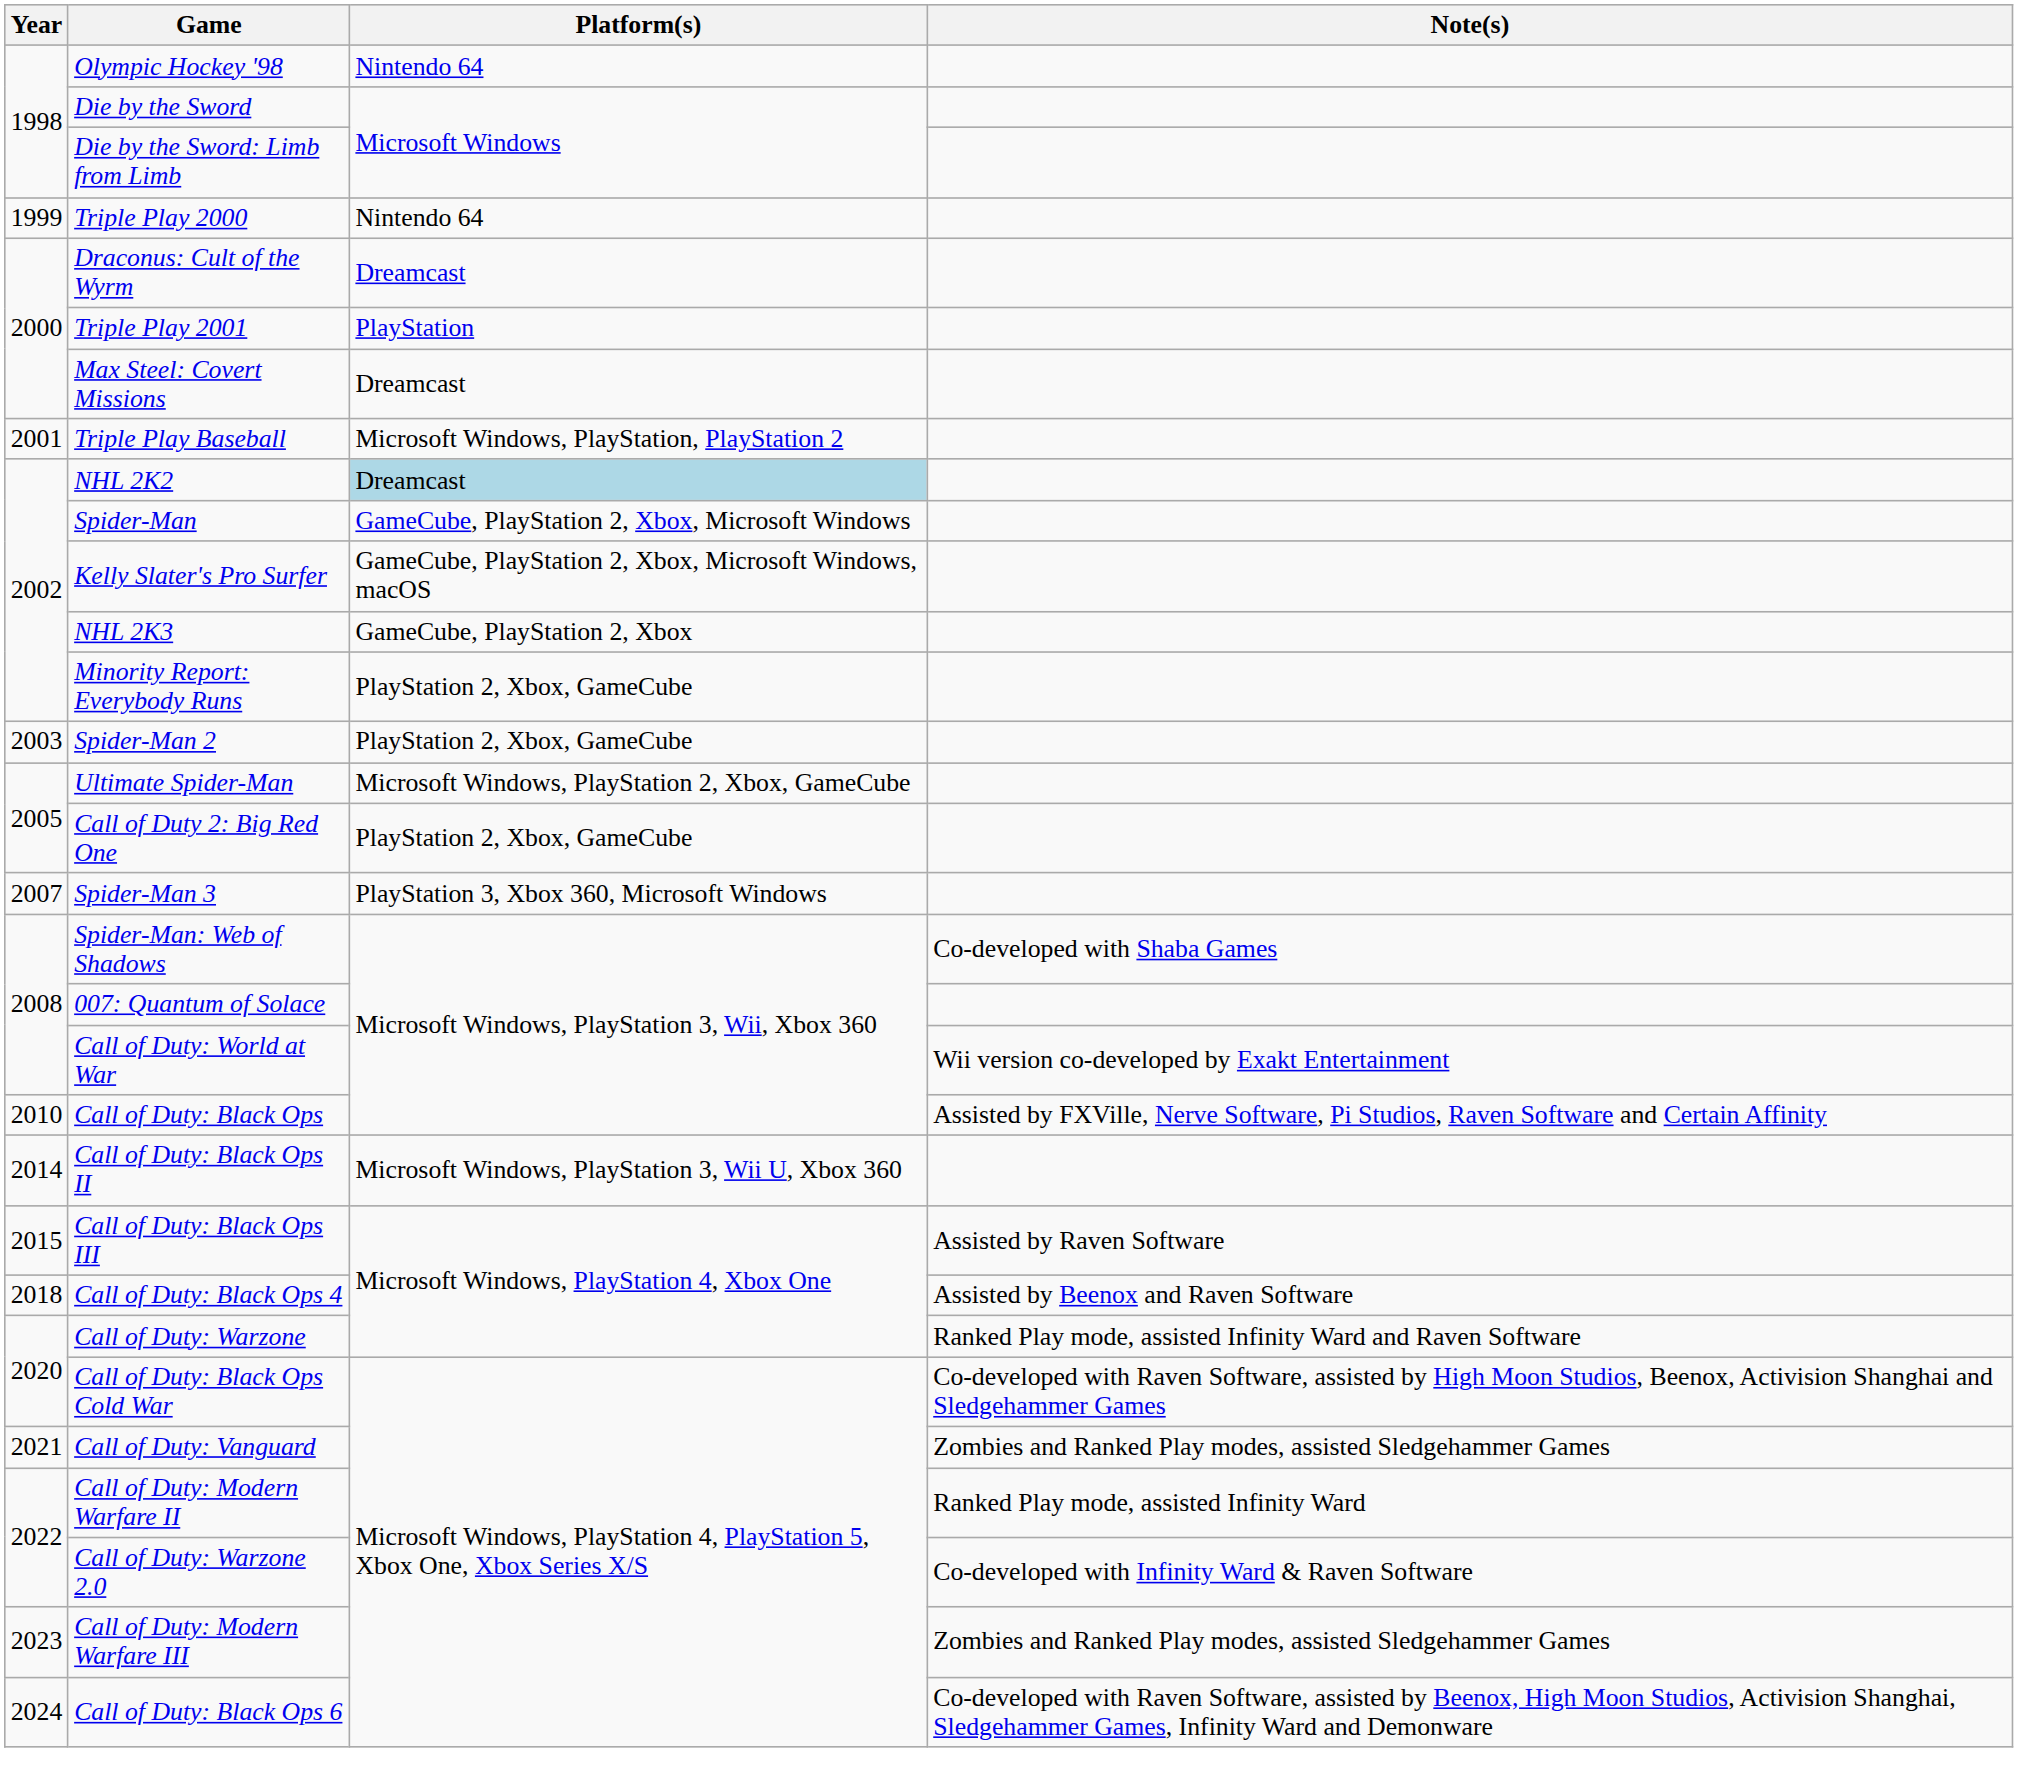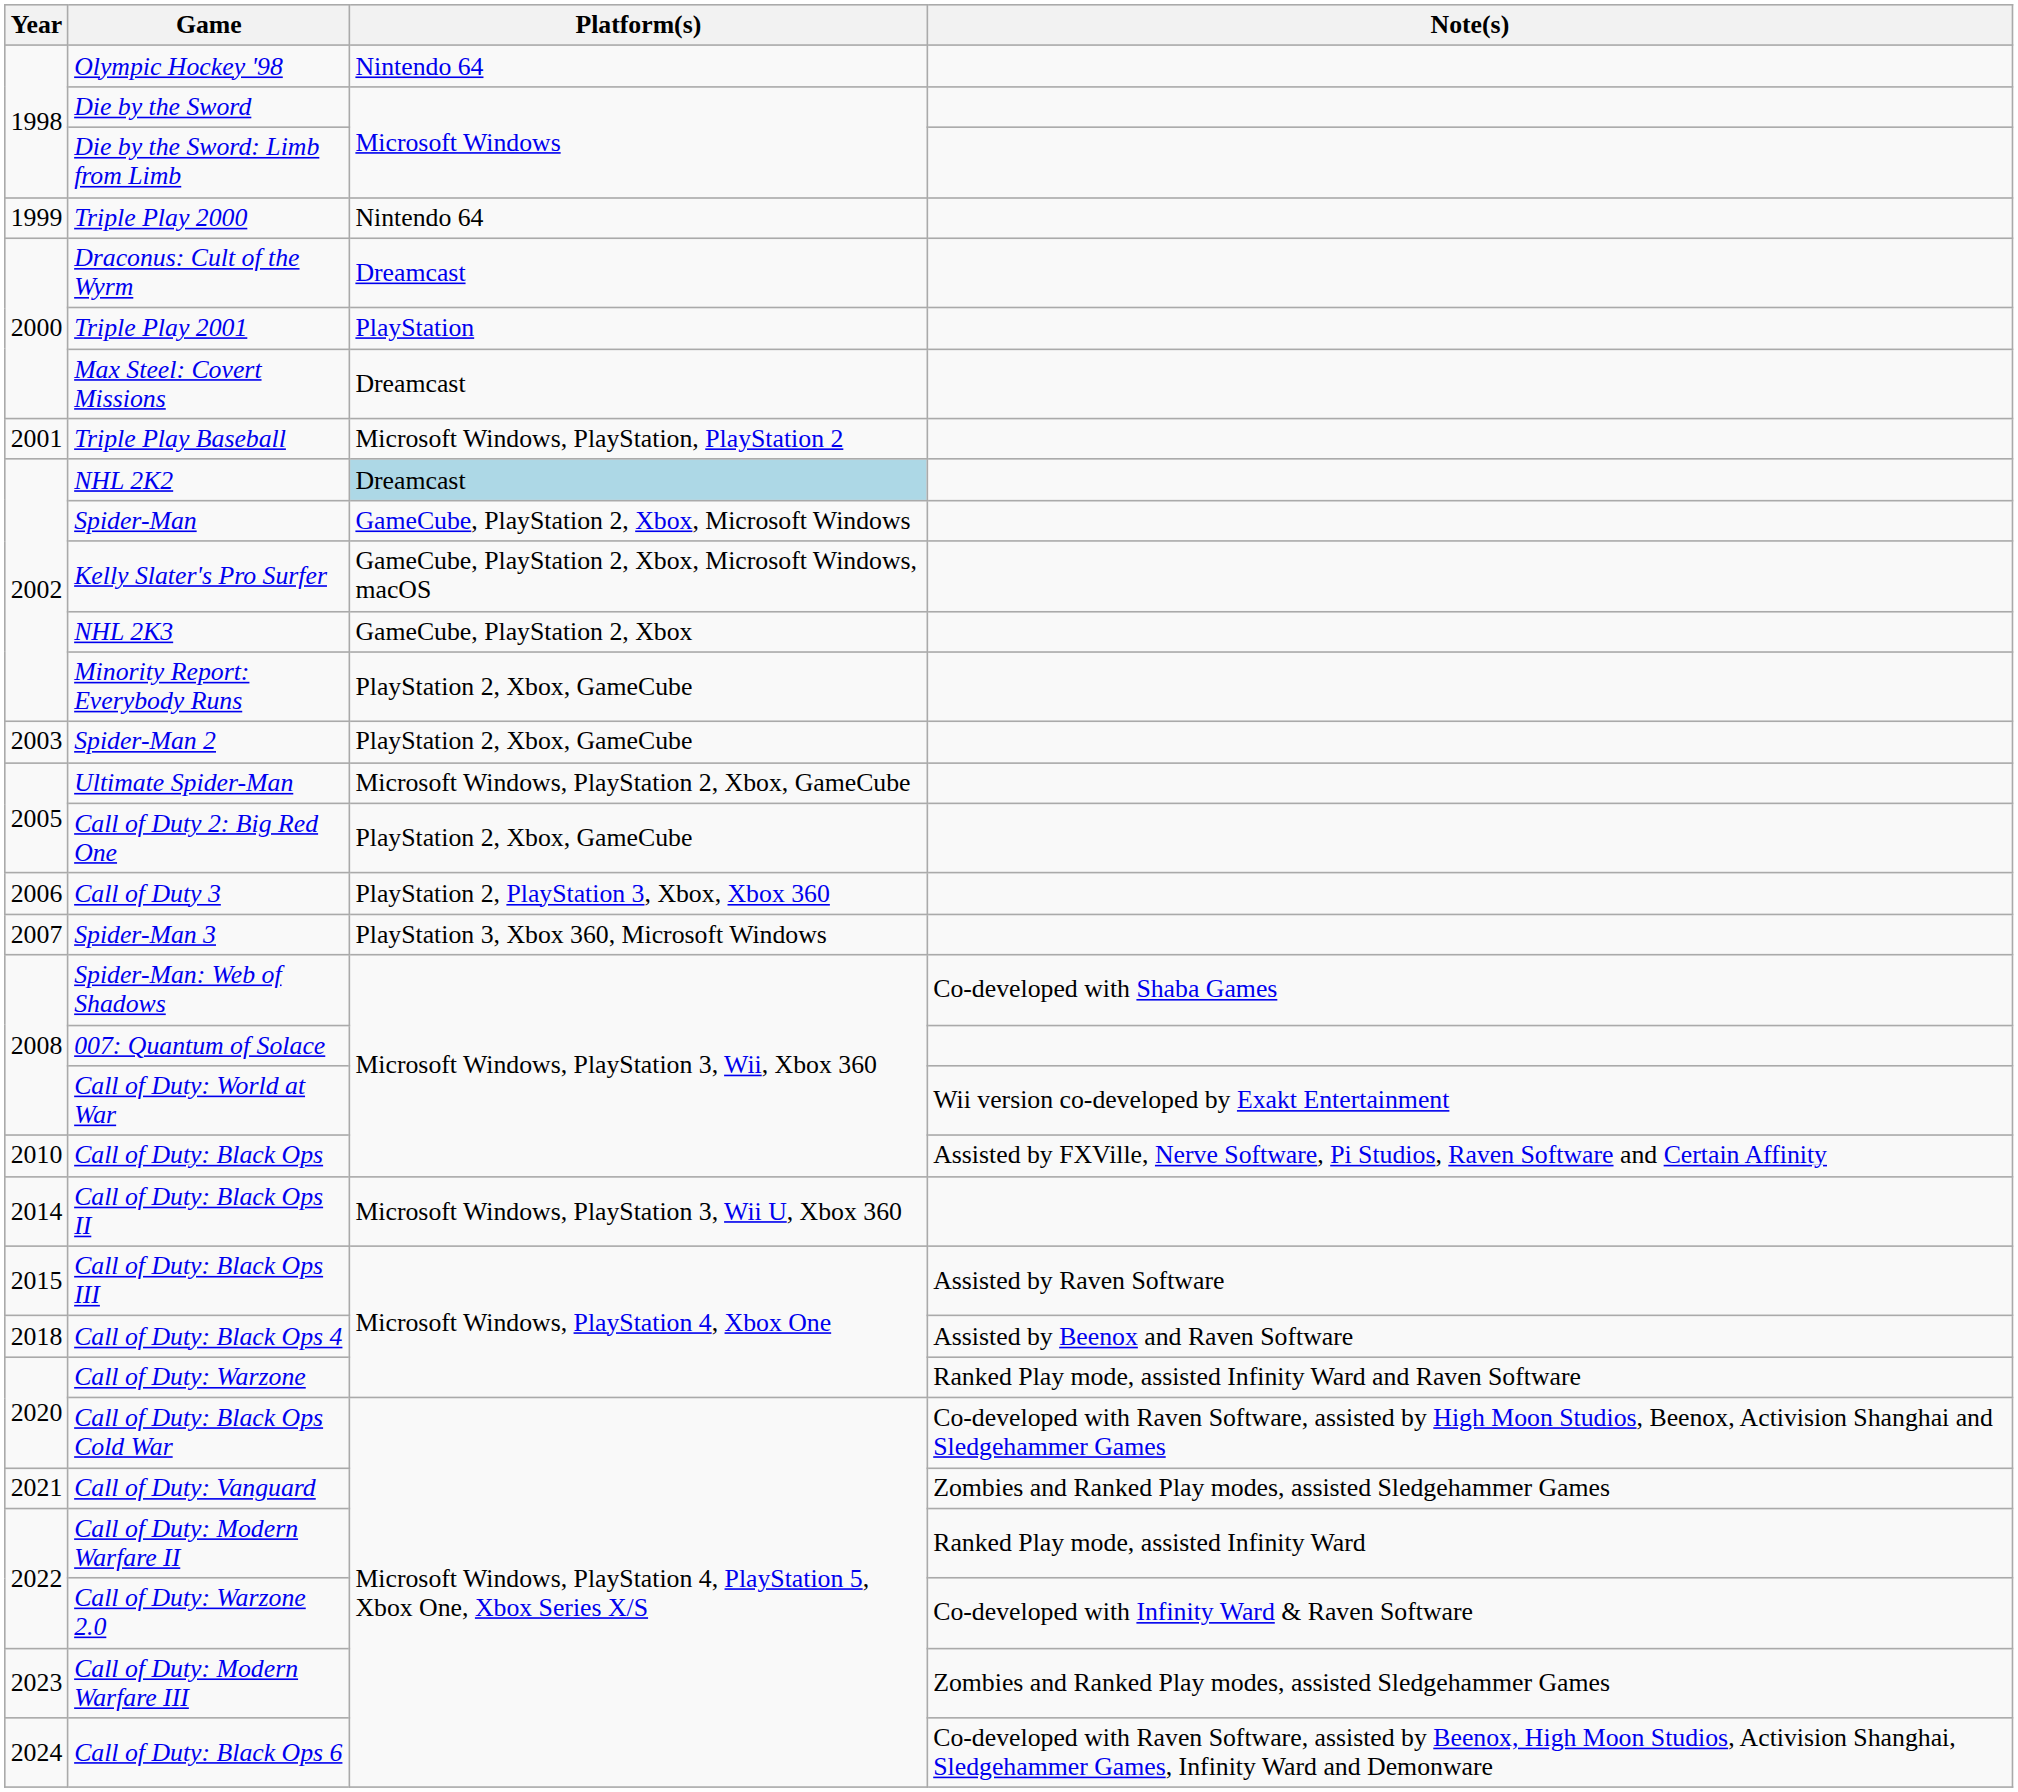 <table class="wikitable sortable">
 <tr>
 <th>Year</th>
 <th>Game</th>
 <th>Platform(s)</th>
 <th>Note(s)</th>
 </tr>
 <tr>
 <td rowspan="3">1998</td>
 <td><em><a href='#'>Olympic Hockey '98</a></em></td>
 <td><a href='#'>Nintendo 64</a></td>
 <td></td>
 </tr>
 <tr>
 <td><em><a href='#'>Die by the Sword</a></em></td>
 <td rowspan="2"><a href='#'>Microsoft Windows</a></td>
 <td></td>
 </tr>
 <tr>
 <td><em><a href='#'>Die by the Sword: Limb from Limb</a></em></td>
 <td></td>
 </tr>
 <tr>
 <td>1999</td>
 <td><em><a href='#'>Triple Play 2000</a></em></td>
 <td>Nintendo 64</td>
 <td></td>
 </tr>
 <tr>
 <td rowspan="3">2000</td>
 <td><em><a href='#'>Draconus: Cult of the Wyrm</a></em></td>
 <td><a href='#'>Dreamcast</a></td>
 <td></td>
 </tr>
 <tr>
 <td><em><a href='#'>Triple Play 2001</a></em></td>
 <td><a href='#'>PlayStation</a></td>
 <td></td>
 </tr>
 <tr>
 <td><em><a href='#'>Max Steel: Covert Missions</a></em></td>
 <td>Dreamcast</td>
 <td></td>
 </tr>
 <tr>
 <td>2001</td>
 <td><em><a href='#'>Triple Play Baseball</a></em></td>
 <td>Microsoft Windows, PlayStation, <a href='#'>PlayStation 2</a></td>
 <td></td>
 </tr>
 <tr>
 <td rowspan="5">2002</td>
 <td><em><a href='#'>NHL 2K2</a></em></td>
 <td style="background: lightblue;">Dreamcast</td>
 <td></td>
 </tr>
 <tr>
 <td><em><a href='#'>Spider-Man</a></em></td>
 <td><a href='#'>GameCube</a>, PlayStation 2, <a href='#'>Xbox</a>, Microsoft Windows</td>
 <td></td>
 </tr>
 <tr>
 <td><em><a href='#'>Kelly Slater's Pro Surfer</a></em></td>
 <td>GameCube, PlayStation 2, Xbox, Microsoft Windows, macOS</td>
 <td></td>
 </tr>
 <tr>
 <td><em><a href='#'>NHL 2K3</a></em></td>
 <td>GameCube, PlayStation 2, Xbox</td>
 <td></td>
 </tr>
 <tr>
 <td><em><a href='#'>Minority Report: Everybody Runs</a></em></td>
 <td>PlayStation 2, Xbox, GameCube</td>
 <td></td>
 </tr>
 <tr>
 <td>2003</td>
 <td><em><a href='#'>Spider-Man 2</a></em></td>
 <td>PlayStation 2, Xbox, GameCube</td>
 <td></td>
 </tr>
 <tr>
 <td rowspan="2">2005</td>
 <td><em><a href='#'>Ultimate Spider-Man</a></em></td>
 <td>Microsoft Windows, PlayStation 2, Xbox, GameCube</td>
 <td></td>
 </tr>
 <tr>
 <td><em><a href='#'>Call of Duty 2: Big Red One</a></em></td>
 <td>PlayStation 2, Xbox, GameCube</td>
 <td></td>
 </tr>
 <tr>
+<td>2006</td>
+<td><em><a href='#'>Call of Duty 3</a></em></td>
+<td>PlayStation 2, <a href='#'>PlayStation 3</a>, Xbox, <a href='#'>Xbox 360</a></td>
+<td></td>
+</tr>
+<tr>
 <td>2007</td>
 <td><em><a href='#'>Spider-Man 3</a></em></td>
 <td>PlayStation 3, Xbox 360, Microsoft Windows</td>
 <td></td>
 </tr>
 <tr>
 <td rowspan="3">2008</td>
 <td><em><a href='#'>Spider-Man: Web of Shadows</a></em></td>
 <td rowspan="4">Microsoft Windows, PlayStation 3, <a href='#'>Wii</a>, Xbox 360</td>
 <td>Co-developed with <a href='#'>Shaba Games</a></td>
 </tr>
 <tr>
 <td><em><a href='#'>007: Quantum of Solace</a></em></td>
 <td></td>
 </tr>
 <tr>
 <td><em><a href='#'>Call of Duty: World at War</a></em></td>
 <td>Wii version co-developed by <a href='#'>Exakt Entertainment</a></td>
 </tr>
 <tr>
 <td>2010</td>
 <td><em><a href='#'>Call of Duty: Black Ops</a></em></td>
 <td>Assisted by FXVille, <a href='#'>Nerve Software</a>, <a href='#'>Pi Studios</a>, <a href='#'>Raven Software</a> and <a href='#'>Certain Affinity</a></td>
 </tr>
 <tr>
 <td>2014</td>
 <td><em><a href='#'>Call of Duty: Black Ops II</a></em></td>
 <td>Microsoft Windows, PlayStation 3, <a href='#'>Wii U</a>, Xbox 360</td>
 <td></td>
 </tr>
 <tr>
 <td>2015</td>
 <td><em><a href='#'>Call of Duty: Black Ops III</a></em></td>
 <td rowspan="3">Microsoft Windows, <a href='#'>PlayStation 4</a>, <a href='#'>Xbox One</a></td>
 <td>Assisted by Raven Software</td>
 </tr>
 <tr>
 <td>2018</td>
 <td><em><a href='#'>Call of Duty: Black Ops 4</a></em></td>
 <td>Assisted by <a href='#'>Beenox</a> and Raven Software</td>
 </tr>
 <tr>
 <td rowspan="2">2020</td>
 <td><em><a href='#'>Call of Duty: Warzone</a></em></td>
 <td>Ranked Play mode, assisted Infinity Ward and Raven Software</td>
 </tr>
 <tr>
 <td><em><a href='#'>Call of Duty: Black Ops Cold War</a></em></td>
 <td rowspan="6">Microsoft Windows, PlayStation 4, <a href='#'>PlayStation 5</a>, Xbox One, <a href='#'>Xbox Series X/S</a></td>
 <td>Co-developed with Raven Software, assisted by <a href='#'>High Moon Studios</a>, Beenox, Activision Shanghai and <a href='#'>Sledgehammer Games</a></td>
 </tr>
 <tr>
 <td>2021</td>
 <td><em><a href='#'>Call of Duty: Vanguard</a></em></td>
 <td>Zombies and Ranked Play modes, assisted Sledgehammer Games</td>
 </tr>
 <tr>
 <td rowspan="2">2022</td>
 <td><em><a href='#'>Call of Duty: Modern Warfare II</a></em></td>
 <td>Ranked Play mode, assisted Infinity Ward</td>
 </tr>
 <tr>
 <td><em><a href='#'>Call of Duty: Warzone 2.0</a></em></td>
 <td>Co-developed with <a href='#'>Infinity Ward</a> & Raven Software</td>
 </tr>
 <tr>
 <td>2023</td>
 <td><a href='#'><em>Call of Duty: Modern Warfare III</em></a></td>
 <td>Zombies and Ranked Play modes, assisted Sledgehammer Games</td>
 </tr>
 <tr>
 <td>2024</td>
 <td><em><a href='#'>Call of Duty: Black Ops 6</a></em></td>
 <td>Co-developed with Raven Software, assisted by <a href='#'>Beenox, High Moon Studios</a>, Activision Shanghai, <a href='#'>Sledgehammer Games</a>, Infinity Ward and Demonware</td>
 </tr>
 </table>
